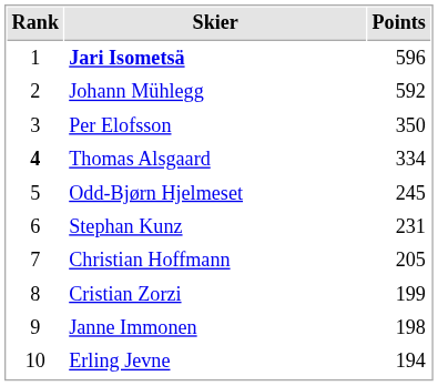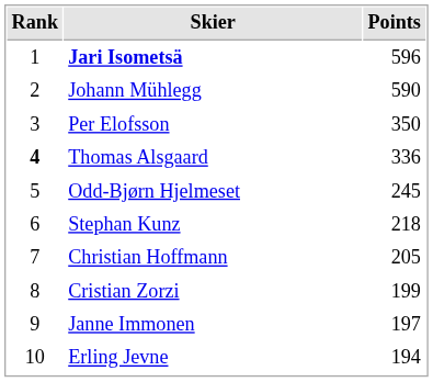 <table cellspacing="1" cellpadding="3" style="border:1px solid #AAAAAA;font-size:86%">
 <tr style="background-color: #E4E4E4;">
 <th style="border-bottom:1px solid #AAAAAA" width=10>Rank</th>
 <th style="border-bottom:1px solid #AAAAAA" width=200>Skier</th>
 <th style="border-bottom:1px solid #AAAAAA" width=20 align=right>Points</th>
 </tr>
 <tr>
 <td align=center>1</td>
 <td> <strong><a href='#'>Jari Isometsä</a></strong></td>
 <td align=right>596</td>
 </tr>
 <tr>
 <td align=center>2</td>
 <td> <a href='#'>Johann Mühlegg</a></td>
-<td align=right>592</td>
+<td align=right>590</td>
 </tr>
 <tr>
 <td align=center>3</td>
 <td> <a href='#'>Per Elofsson</a></td>
 <td align=right>350</td>
 </tr>
 <tr>
 <td align=center><strong>4</strong></td>
 <td> <a href='#'>Thomas Alsgaard</a></td>
-<td align=right>334</td>
+<td align=right>336</td>
 </tr>
 <tr>
 <td align=center>5</td>
 <td> <a href='#'>Odd-Bjørn Hjelmeset</a></td>
 <td align=right>245</td>
 </tr>
 <tr>
 <td align=center>6</td>
 <td> <a href='#'>Stephan Kunz</a></td>
-<td align=right>231</td>
+<td align=right>218</td>
 </tr>
 <tr>
 <td align=center>7</td>
 <td> <a href='#'>Christian Hoffmann</a></td>
 <td align=right>205</td>
 </tr>
 <tr>
 <td align=center>8</td>
 <td> <a href='#'>Cristian Zorzi</a></td>
 <td align=right>199</td>
 </tr>
 <tr>
 <td align=center>9</td>
 <td> <a href='#'>Janne Immonen</a></td>
-<td align=right>198</td>
+<td align=right>197</td>
 </tr>
 <tr>
 <td align=center>10</td>
 <td> <a href='#'>Erling Jevne</a></td>
 <td align=right>194</td>
 </tr>
 </table>
